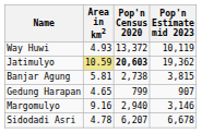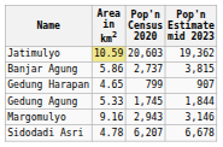 <table class="sortable wikitable">
 <tr>
 <th>Name</th>
 <th>Area <br> in<br>km<sup>2</sup></th>
 <th>Pop'n<br>Census<br>2020</th>
 <th>Pop'n<br>Estimate<br>mid 2023</th>
 </tr>
 <tr>
-<td>Way Huwi</td>
-<td align="right">4.93</td>
-<td align="right">13,372</td>
-<td align="right">10,119</td>
-</tr>
-<tr>
 <td>Jatimulyo</td>
 <td align="right" style="background: khaki;">10.59</td>
-<td align="right"><strong>20,603</strong></td>
+<td align="right">20,603</td>
 <td align="right">19,362</td>
 </tr>
 <tr>
 <td>Banjar Agung</td>
-<td align="right">5.81</td>
-<td align="right">2,738</td>
+<td align="right">5.86</td>
+<td align="right">2,737</td>
 <td align="right">3,815</td>
 </tr>
 <tr>
 <td>Gedung Harapan</td>
 <td align="right">4.65</td>
 <td align="right">799</td>
 <td align="right">907</td>
 </tr>
 <tr>
+<td>Gedung Agung</td>
+<td align="right">5.33</td>
+<td align="right">1,745</td>
+<td align="right">1,844</td>
+</tr>
+<tr>
 <td>Margomulyo</td>
 <td align="right">9.16</td>
-<td align="right">2,940</td>
+<td align="right">2,943</td>
 <td align="right">3,146</td>
 </tr>
 <tr>
 <td>Sidodadi Asri</td>
 <td align="right">4.78</td>
 <td align="right">6,207</td>
 <td align="right">6,678</td>
 </tr>
 </table>
